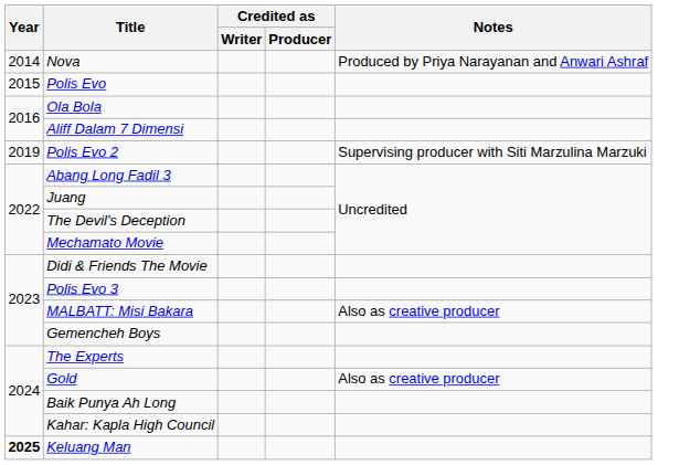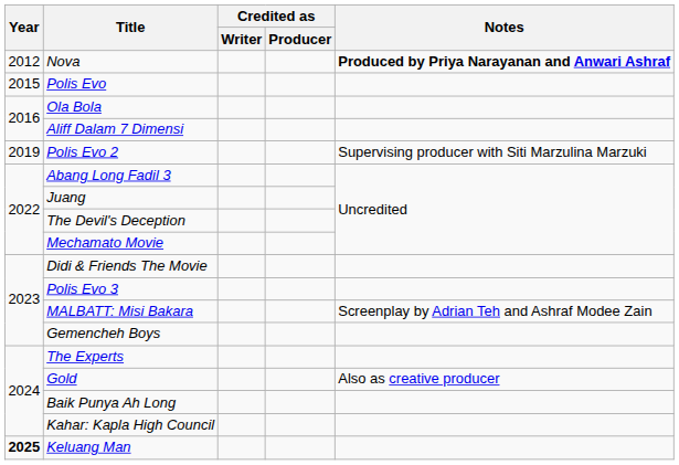 <table class="wikitable">
 <tr>
 <th rowspan="2">Year</th>
 <th rowspan="2">Title</th>
 <th colspan="2">Credited as</th>
 <th rowspan="2">Notes</th>
 </tr>
 <tr>
 <th>Writer</th>
 <th>Producer</th>
 </tr>
 <tr>
-<td>2014</td>
+<td>2012</td>
 <td><em>Nova</em></td>
 <td></td>
 <td></td>
-<td>Produced by Priya Narayanan and <a href='#'>Anwari Ashraf</a></td>
+<td><strong>Produced by Priya Narayanan and <a href='#'>Anwari Ashraf</a></strong></td>
 </tr>
 <tr>
 <td>2015</td>
 <td><em><a href='#'>Polis Evo</a></em></td>
 <td></td>
 <td></td>
 <td></td>
 </tr>
 <tr>
 <td rowspan="2">2016</td>
 <td><em><a href='#'>Ola Bola</a></em></td>
 <td></td>
 <td></td>
 <td></td>
 </tr>
 <tr>
 <td><em><a href='#'>Aliff Dalam 7 Dimensi</a></em></td>
 <td></td>
 <td></td>
 <td></td>
 </tr>
 <tr>
 <td>2019</td>
 <td><em><a href='#'>Polis Evo 2</a></em></td>
 <td></td>
 <td></td>
 <td>Supervising producer with Siti Marzulina Marzuki</td>
 </tr>
 <tr>
 <td rowspan="4">2022</td>
 <td><em><a href='#'>Abang Long Fadil 3</a></em></td>
 <td></td>
 <td></td>
 <td rowspan="4">Uncredited</td>
 </tr>
 <tr>
 <td><em>Juang</em></td>
 <td></td>
 <td></td>
 </tr>
 <tr>
 <td><em>The Devil's Deception</em></td>
 <td></td>
 <td></td>
 </tr>
 <tr>
 <td><em><a href='#'>Mechamato Movie</a></em></td>
 <td></td>
 <td></td>
 </tr>
 <tr>
 <td rowspan="4">2023</td>
 <td><em>Didi & Friends The Movie</em></td>
 <td></td>
 <td></td>
 <td></td>
 </tr>
 <tr>
 <td><em><a href='#'>Polis Evo 3</a></em></td>
 <td></td>
 <td></td>
 <td></td>
 </tr>
 <tr>
 <td><em><a href='#'>MALBATT: Misi Bakara</a></em></td>
 <td></td>
 <td></td>
-<td>Also as <a href='#'>creative producer</a></td>
+<td>Screenplay by <a href='#'>Adrian Teh</a> and Ashraf Modee Zain</td>
 </tr>
 <tr>
 <td><em>Gemencheh Boys</em></td>
 <td></td>
 <td></td>
 <td></td>
 </tr>
 <tr>
 <td rowspan="4">2024</td>
 <td><em><a href='#'>The Experts</a></em></td>
 <td></td>
 <td></td>
 <td></td>
 </tr>
 <tr>
 <td><em><a href='#'>Gold</a></em></td>
 <td></td>
 <td></td>
 <td>Also as <a href='#'>creative producer</a></td>
 </tr>
 <tr>
 <td><em>Baik Punya Ah Long</em></td>
 <td></td>
 <td></td>
 <td></td>
 </tr>
 <tr>
 <td><em>Kahar: Kapla High Council</em></td>
 <td></td>
 <td></td>
 <td></td>
 </tr>
 <tr>
 <td><strong>2025</strong></td>
 <td><em><a href='#'>Keluang Man</a></em></td>
 <td></td>
 <td></td>
 <td></td>
 </tr>
 </table>
